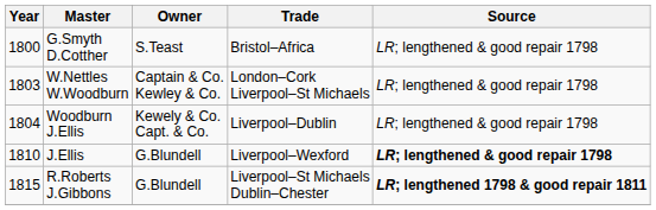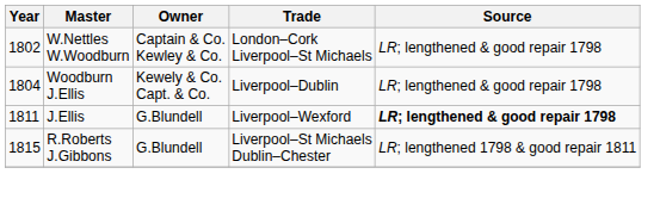 <table class=" wikitable">
 <tr>
 <th>Year</th>
 <th>Master</th>
 <th>Owner</th>
 <th>Trade</th>
 <th>Source</th>
 </tr>
 <tr>
-<td>1800</td>
-<td>G.Smyth<br>D.Cotther</td>
-<td>S.Teast</td>
-<td>Bristol–Africa</td>
-<td><em>LR</em>; lengthened & good repair 1798</td>
-</tr>
-<tr>
-<td>1803</td>
+<td>1802</td>
 <td>W.Nettles<br>W.Woodburn</td>
 <td>Captain & Co.<br>Kewley & Co.</td>
 <td>London–Cork<br>Liverpool–St Michaels</td>
 <td><em>LR</em>; lengthened & good repair 1798</td>
 </tr>
 <tr>
 <td>1804</td>
 <td>Woodburn<br>J.Ellis</td>
 <td>Kewely & Co.<br>Capt. & Co.</td>
 <td>Liverpool–Dublin</td>
 <td><em>LR</em>; lengthened & good repair 1798</td>
 </tr>
 <tr>
-<td>1810</td>
+<td>1811</td>
 <td>J.Ellis</td>
 <td>G.Blundell</td>
 <td>Liverpool–Wexford</td>
 <td><strong><em>LR</em>; lengthened & good repair 1798</strong></td>
 </tr>
 <tr>
 <td>1815</td>
 <td>R.Roberts<br>J.Gibbons</td>
 <td>G.Blundell</td>
 <td>Liverpool–St Michaels<br>Dublin–Chester</td>
-<td><strong><em>LR</em>; lengthened 1798 & good repair 1811</strong></td>
+<td><em>LR</em>; lengthened 1798 & good repair 1811</td>
 </tr>
 <tr>
 </tr>
 </table>
